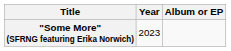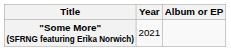 <table class="wikitable plainrowheaders" style="text-align:center;">
 <tr>
 <th scope="col">Title</th>
 <th scope="col">Year</th>
 <th scope="col">Album or EP</th>
 </tr>
 <tr>
 <th scope="row">"Some More"<br><small>(SFRNG featuring Erika Norwich)</small></th>
-<td>2023</td>
+<td>2021</td>
 <td></td>
 </tr>
 </table>
